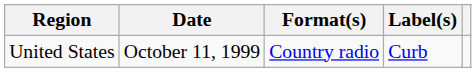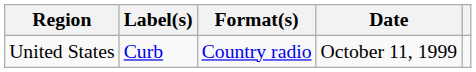 <table class="wikitable">
 <tr>
 <th>Region</th>
+<th>Label(s)</th>
+<th>Format(s)</th>
 <th>Date</th>
-<th>Format(s)</th>
-<th>Label(s)</th>
 <th></th>
 </tr>
 <tr>
 <td>United States</td>
+<td><a href='#'>Curb</a></td>
+<td><a href='#'>Country radio</a></td>
 <td>October 11, 1999</td>
-<td><a href='#'>Country radio</a></td>
-<td><a href='#'>Curb</a></td>
 <td></td>
 </tr>
 </table>
